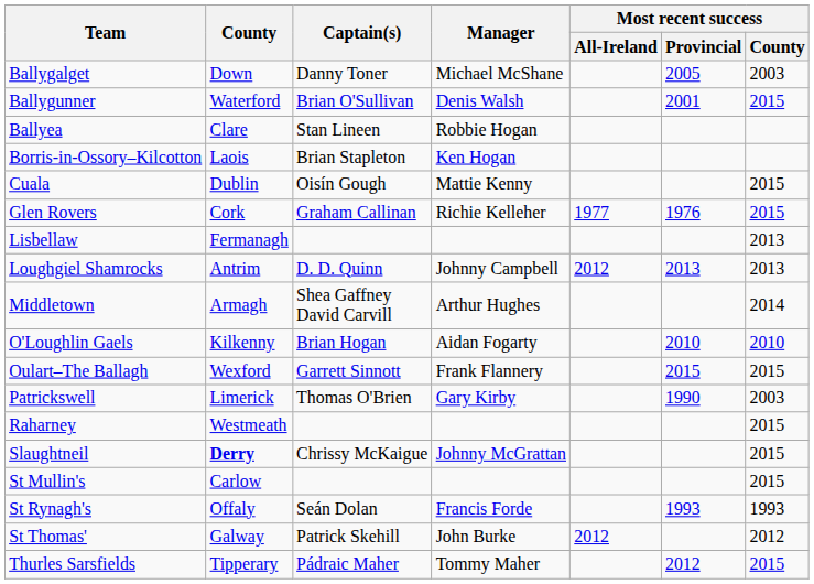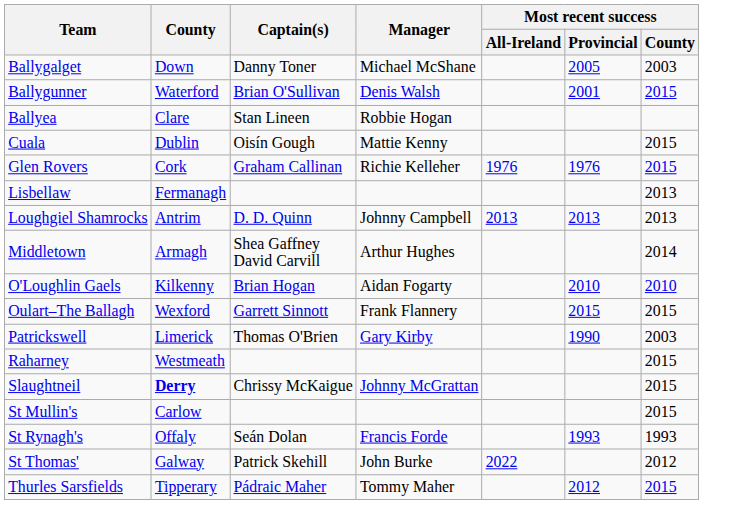 <table class="wikitable sortable">
 <tr>
 <th rowspan="2">Team</th>
 <th rowspan="2">County</th>
 <th rowspan="2">Captain(s)</th>
 <th rowspan="2">Manager</th>
 <th colspan="3">Most recent success</th>
 </tr>
 <tr>
 <th>All-Ireland</th>
 <th>Provincial</th>
 <th>County</th>
 </tr>
 <tr>
 <td> <a href='#'>Ballygalget</a></td>
 <td> <a href='#'>Down</a></td>
 <td>Danny Toner</td>
 <td>Michael McShane</td>
 <td></td>
 <td><a href='#'>2005</a></td>
 <td>2003</td>
 </tr>
 <tr>
 <td> <a href='#'>Ballygunner</a></td>
 <td> <a href='#'>Waterford</a></td>
 <td><a href='#'>Brian O'Sullivan</a></td>
 <td><a href='#'>Denis Walsh</a></td>
 <td></td>
 <td><a href='#'>2001</a></td>
 <td><a href='#'>2015</a></td>
 </tr>
 <tr>
 <td> <a href='#'>Ballyea</a></td>
 <td> <a href='#'>Clare</a></td>
 <td>Stan Lineen</td>
 <td>Robbie Hogan</td>
 <td></td>
 <td></td>
 <td></td>
 </tr>
 <tr>
-<td> <a href='#'>Borris-in-Ossory–Kilcotton</a></td>
-<td> <a href='#'>Laois</a></td>
-<td>Brian Stapleton</td>
-<td><a href='#'>Ken Hogan</a></td>
-<td></td>
-<td></td>
-<td></td>
-</tr>
-<tr>
 <td> <a href='#'>Cuala</a></td>
 <td> <a href='#'>Dublin</a></td>
 <td>Oisín Gough</td>
 <td>Mattie Kenny</td>
 <td></td>
 <td></td>
 <td>2015</td>
 </tr>
 <tr>
 <td> <a href='#'>Glen Rovers</a></td>
 <td> <a href='#'>Cork</a></td>
 <td><a href='#'>Graham Callinan</a></td>
 <td>Richie Kelleher</td>
-<td><a href='#'>1977</a></td>
+<td><a href='#'>1976</a></td>
 <td><a href='#'>1976</a></td>
 <td><a href='#'>2015</a></td>
 </tr>
 <tr>
 <td> <a href='#'>Lisbellaw</a></td>
 <td> <a href='#'>Fermanagh</a></td>
 <td></td>
 <td></td>
 <td></td>
 <td></td>
 <td>2013</td>
 </tr>
 <tr>
 <td> <a href='#'>Loughgiel Shamrocks</a></td>
 <td> <a href='#'>Antrim</a></td>
 <td><a href='#'>D. D. Quinn</a></td>
 <td>Johnny Campbell</td>
-<td><a href='#'>2012</a></td>
+<td><a href='#'>2013</a></td>
 <td><a href='#'>2013</a></td>
 <td>2013</td>
 </tr>
 <tr>
 <td> <a href='#'>Middletown</a></td>
 <td> <a href='#'>Armagh</a></td>
 <td>Shea Gaffney<br>David Carvill</td>
 <td>Arthur Hughes</td>
 <td></td>
 <td></td>
 <td>2014</td>
 </tr>
 <tr>
 <td> <a href='#'>O'Loughlin Gaels</a></td>
 <td> <a href='#'>Kilkenny</a></td>
 <td><a href='#'>Brian Hogan</a></td>
 <td>Aidan Fogarty</td>
 <td></td>
 <td><a href='#'>2010</a></td>
 <td><a href='#'>2010</a></td>
 </tr>
 <tr>
 <td> <a href='#'>Oulart–The Ballagh</a></td>
 <td> <a href='#'>Wexford</a></td>
 <td><a href='#'>Garrett Sinnott</a></td>
 <td>Frank Flannery</td>
 <td></td>
 <td><a href='#'>2015</a></td>
 <td>2015</td>
 </tr>
 <tr>
 <td> <a href='#'>Patrickswell</a></td>
 <td> <a href='#'>Limerick</a></td>
 <td>Thomas O'Brien</td>
 <td><a href='#'>Gary Kirby</a></td>
 <td></td>
 <td><a href='#'>1990</a></td>
 <td>2003</td>
 </tr>
 <tr>
 <td> <a href='#'>Raharney</a></td>
 <td> <a href='#'>Westmeath</a></td>
 <td></td>
 <td></td>
 <td></td>
 <td></td>
 <td>2015</td>
 </tr>
 <tr>
 <td> <a href='#'>Slaughtneil</a></td>
 <td><strong> <a href='#'>Derry</a></strong></td>
 <td>Chrissy McKaigue</td>
 <td><a href='#'>Johnny McGrattan</a></td>
 <td></td>
 <td></td>
 <td>2015</td>
 </tr>
 <tr>
 <td> <a href='#'>St Mullin's</a></td>
 <td> <a href='#'>Carlow</a></td>
 <td></td>
 <td></td>
 <td></td>
 <td></td>
 <td>2015</td>
 </tr>
 <tr>
 <td> <a href='#'>St Rynagh's</a></td>
 <td> <a href='#'>Offaly</a></td>
 <td>Seán Dolan</td>
 <td><a href='#'>Francis Forde</a></td>
 <td></td>
 <td><a href='#'>1993</a></td>
 <td>1993</td>
 </tr>
 <tr>
 <td> <a href='#'>St Thomas'</a></td>
 <td> <a href='#'>Galway</a></td>
 <td>Patrick Skehill</td>
 <td>John Burke</td>
-<td><a href='#'>2012</a></td>
+<td><a href='#'>2022</a></td>
 <td></td>
 <td>2012</td>
 </tr>
 <tr>
 <td> <a href='#'>Thurles Sarsfields</a></td>
 <td> <a href='#'>Tipperary</a></td>
 <td><a href='#'>Pádraic Maher</a></td>
 <td>Tommy Maher</td>
 <td></td>
 <td><a href='#'>2012</a></td>
 <td><a href='#'>2015</a></td>
 </tr>
 </table>
